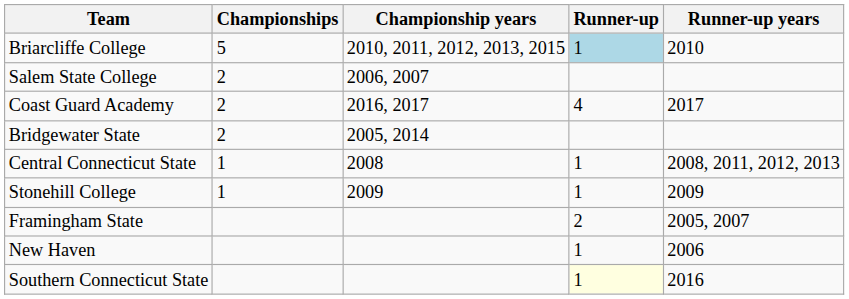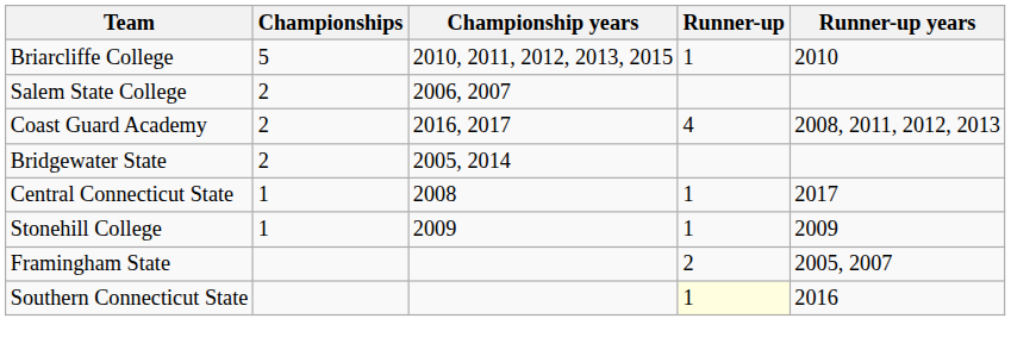 <table class="wikitable">
 <tr>
 <th>Team</th>
 <th>Championships</th>
 <th>Championship years</th>
 <th>Runner-up</th>
 <th>Runner-up years</th>
 </tr>
 <tr>
 <td>Briarcliffe College</td>
 <td>5</td>
 <td>2010, 2011, 2012, 2013,  2015</td>
-<td style="background: lightblue;">1</td>
+<td>1</td>
 <td>2010</td>
 </tr>
 <tr>
 <td>Salem State College</td>
 <td>2</td>
 <td>2006, 2007</td>
 <td></td>
 <td></td>
 </tr>
 <tr>
 <td>Coast Guard Academy</td>
 <td>2</td>
 <td>2016, 2017</td>
 <td>4</td>
-<td>2017</td>
+<td>2008, 2011, 2012, 2013</td>
 </tr>
 <tr>
 <td>Bridgewater State</td>
 <td>2</td>
 <td>2005, 2014</td>
 <td></td>
 <td></td>
 </tr>
 <tr>
 <td>Central Connecticut State</td>
 <td>1</td>
 <td>2008</td>
 <td>1</td>
-<td>2008, 2011, 2012, 2013</td>
+<td>2017</td>
 </tr>
 <tr>
 <td>Stonehill College</td>
 <td>1</td>
 <td>2009</td>
 <td>1</td>
 <td>2009</td>
 </tr>
 <tr>
 <td>Framingham State</td>
 <td></td>
 <td></td>
 <td>2</td>
 <td>2005, 2007</td>
 </tr>
 <tr>
-<td>New Haven</td>
-<td></td>
-<td></td>
-<td>1</td>
-<td>2006</td>
-</tr>
-<tr>
 <td>Southern Connecticut State</td>
 <td></td>
 <td></td>
 <td style="background: lightyellow;">1</td>
 <td>2016</td>
 </tr>
 </table>
